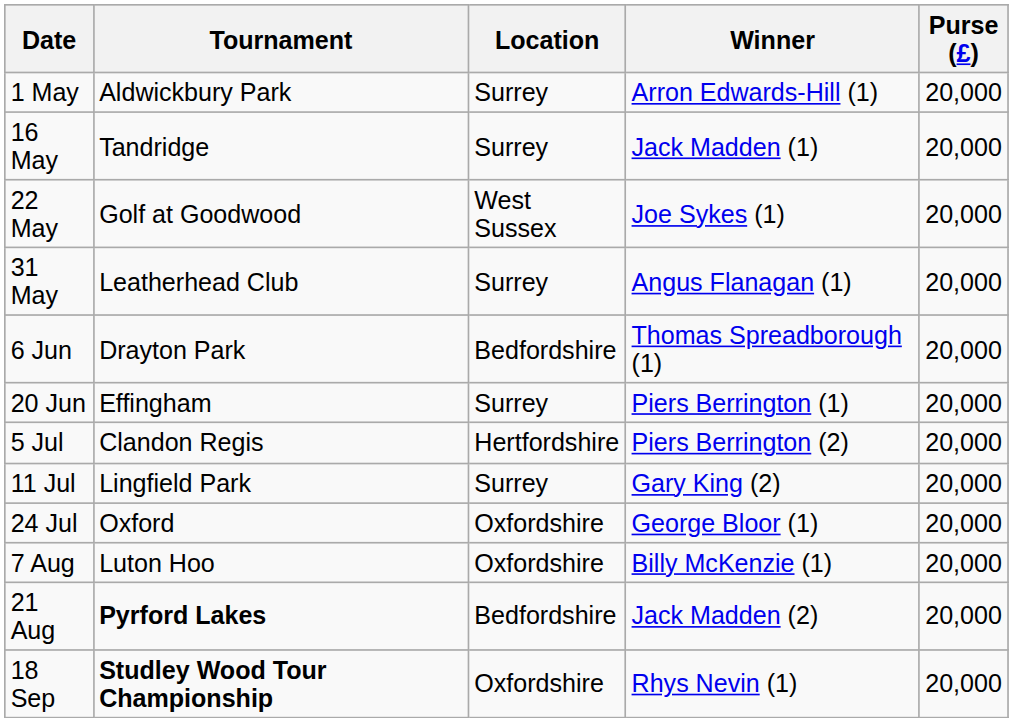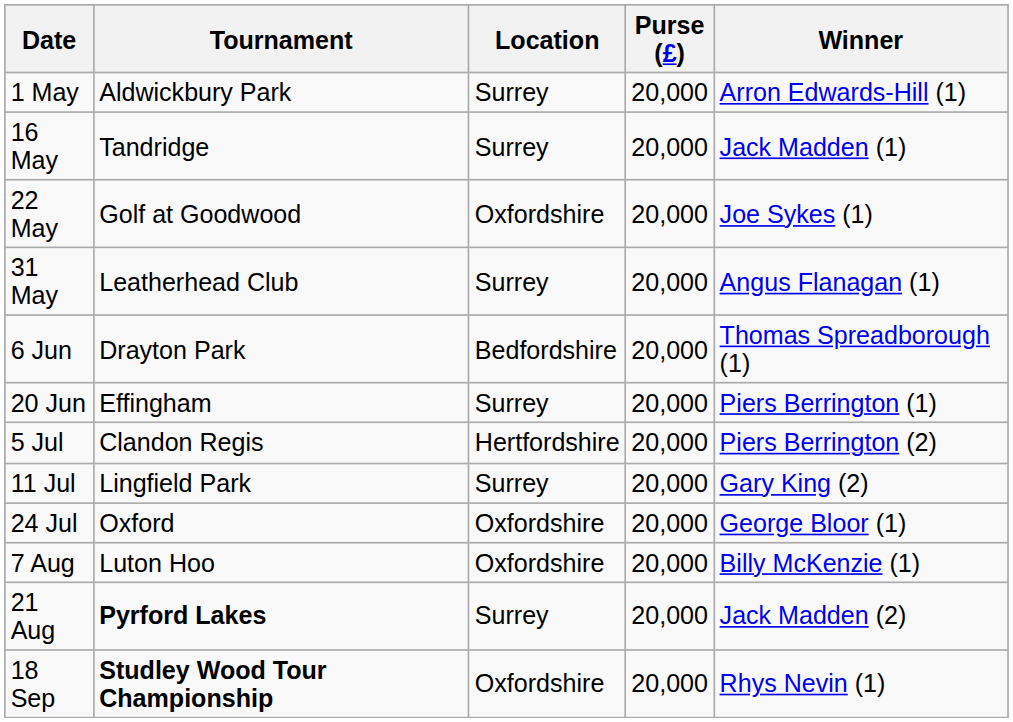 <table class="wikitable" style="font-size:95%;">
 <tr>
 <th>Date</th>
 <th>Tournament</th>
 <th>Location</th>
+<th>Purse<br>(<a href='#'>£</a>)</th>
 <th>Winner</th>
-<th>Purse<br>(<a href='#'>£</a>)</th>
 </tr>
 <tr>
 <td>1 May</td>
 <td>Aldwickbury Park</td>
 <td>Surrey</td>
+<td align=right>20,000</td>
 <td> <a href='#'>Arron Edwards-Hill</a> (1)</td>
-<td align=right>20,000</td>
 </tr>
 <tr>
 <td>16 May</td>
 <td>Tandridge</td>
 <td>Surrey</td>
+<td align=right>20,000</td>
 <td> <a href='#'>Jack Madden</a> (1)</td>
-<td align=right>20,000</td>
 </tr>
 <tr>
 <td>22 May</td>
 <td>Golf at Goodwood</td>
-<td>West Sussex</td>
+<td>Oxfordshire</td>
+<td align=right>20,000</td>
 <td> <a href='#'>Joe Sykes</a> (1)</td>
-<td align=right>20,000</td>
 </tr>
 <tr>
 <td>31 May</td>
 <td>Leatherhead Club</td>
 <td>Surrey</td>
+<td align=right>20,000</td>
 <td> <a href='#'>Angus Flanagan</a> (1)</td>
-<td align=right>20,000</td>
 </tr>
 <tr>
 <td>6 Jun</td>
 <td>Drayton Park</td>
 <td>Bedfordshire</td>
+<td align=right>20,000</td>
 <td> <a href='#'>Thomas Spreadborough</a> (1)</td>
-<td align=right>20,000</td>
 </tr>
 <tr>
 <td>20 Jun</td>
 <td>Effingham</td>
 <td>Surrey</td>
+<td align=right>20,000</td>
 <td> <a href='#'>Piers Berrington</a> (1)</td>
-<td align=right>20,000</td>
 </tr>
 <tr>
 <td>5 Jul</td>
 <td>Clandon Regis</td>
 <td>Hertfordshire</td>
+<td align=right>20,000</td>
 <td> <a href='#'>Piers Berrington</a> (2)</td>
-<td align=right>20,000</td>
 </tr>
 <tr>
 <td>11 Jul</td>
 <td>Lingfield Park</td>
 <td>Surrey</td>
+<td align=right>20,000</td>
 <td> <a href='#'>Gary King</a> (2)</td>
-<td align=right>20,000</td>
 </tr>
 <tr>
 <td>24 Jul</td>
 <td>Oxford</td>
 <td>Oxfordshire</td>
+<td align=right>20,000</td>
 <td> <a href='#'>George Bloor</a> (1)</td>
-<td align=right>20,000</td>
 </tr>
 <tr>
 <td>7 Aug</td>
 <td>Luton Hoo</td>
 <td>Oxfordshire</td>
+<td align=right>20,000</td>
 <td> <a href='#'>Billy McKenzie</a> (1)</td>
-<td align=right>20,000</td>
 </tr>
 <tr>
 <td>21 Aug</td>
 <td><strong>Pyrford Lakes</strong></td>
-<td>Bedfordshire</td>
+<td>Surrey</td>
+<td align=right>20,000</td>
 <td> <a href='#'>Jack Madden</a> (2)</td>
-<td align=right>20,000</td>
 </tr>
 <tr>
 <td>18 Sep</td>
 <td><strong>Studley Wood Tour Championship</strong></td>
 <td>Oxfordshire</td>
+<td align=right>20,000</td>
 <td> <a href='#'>Rhys Nevin</a> (1)</td>
-<td align=right>20,000</td>
 </tr>
 </table>
